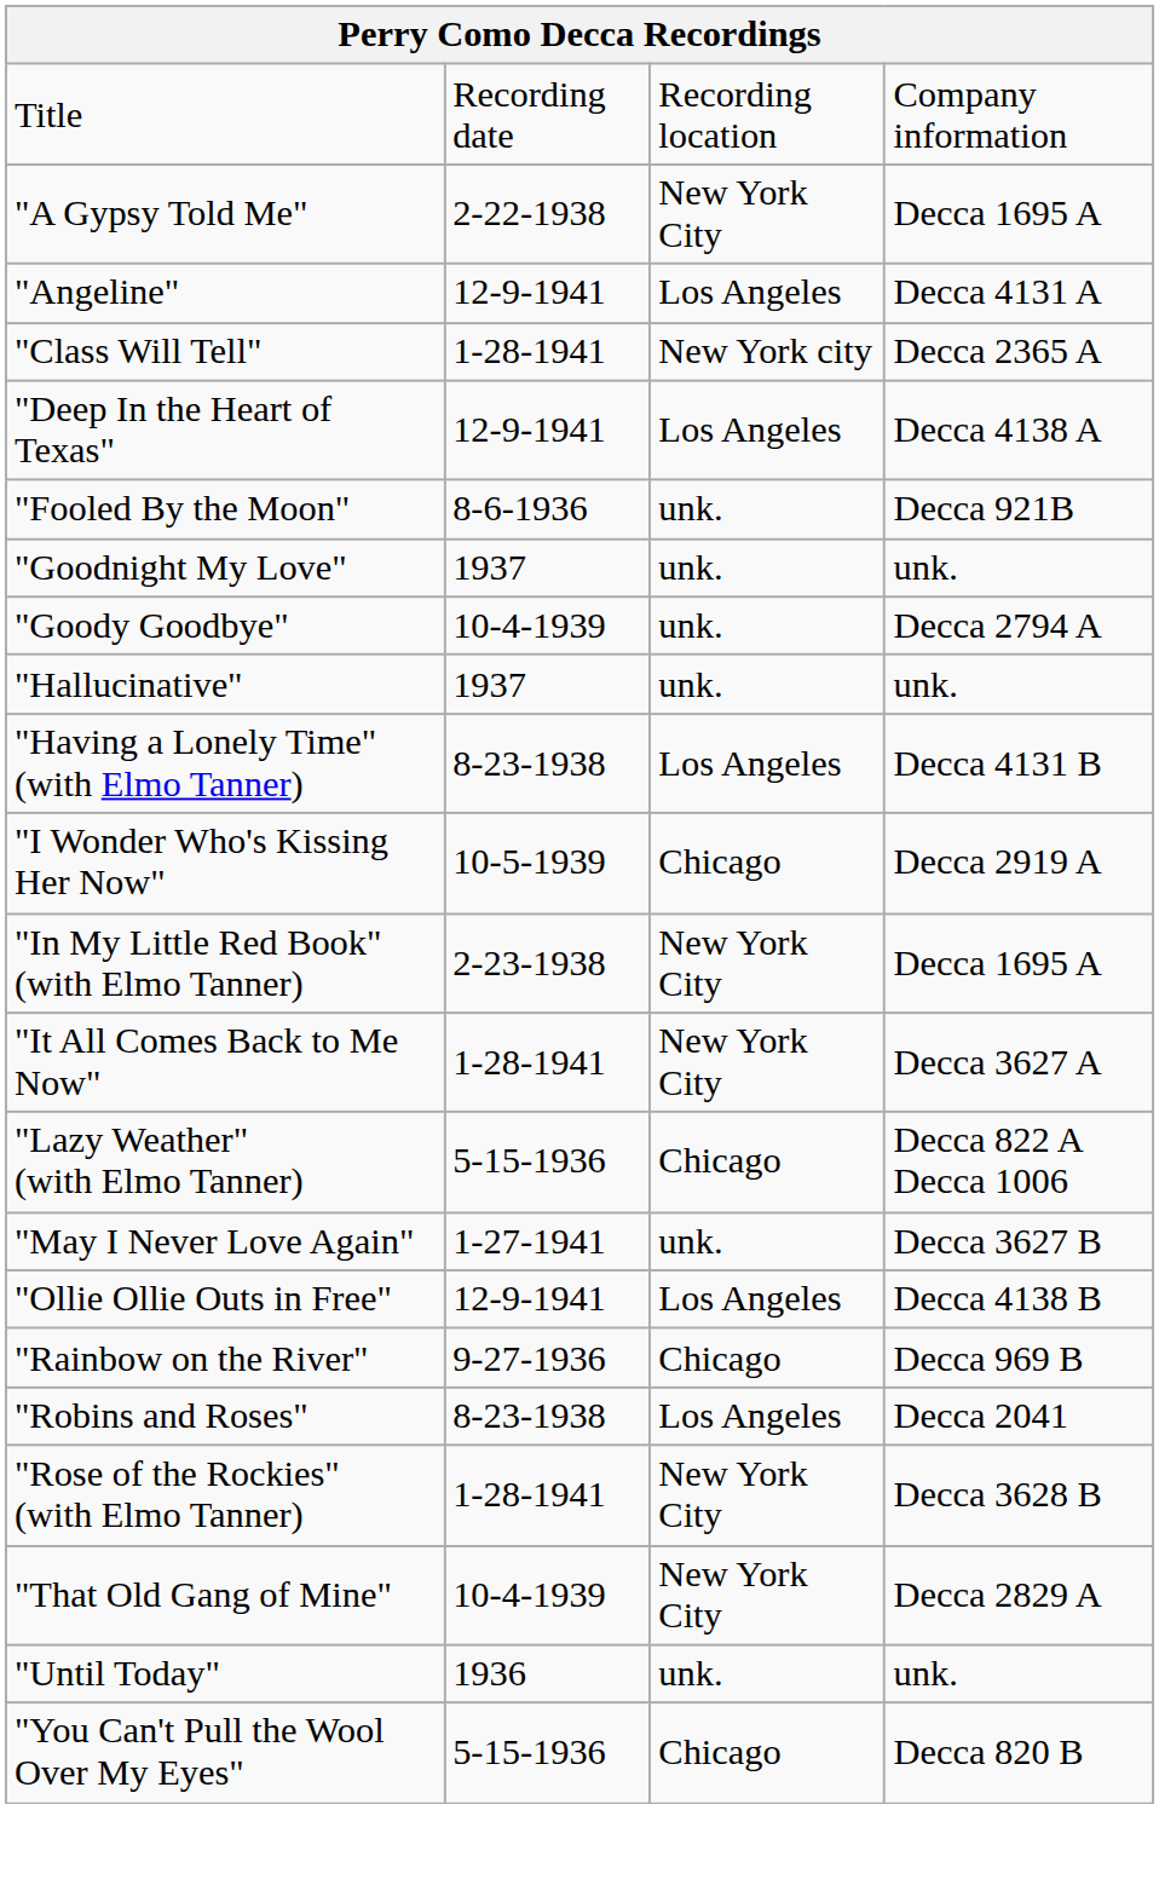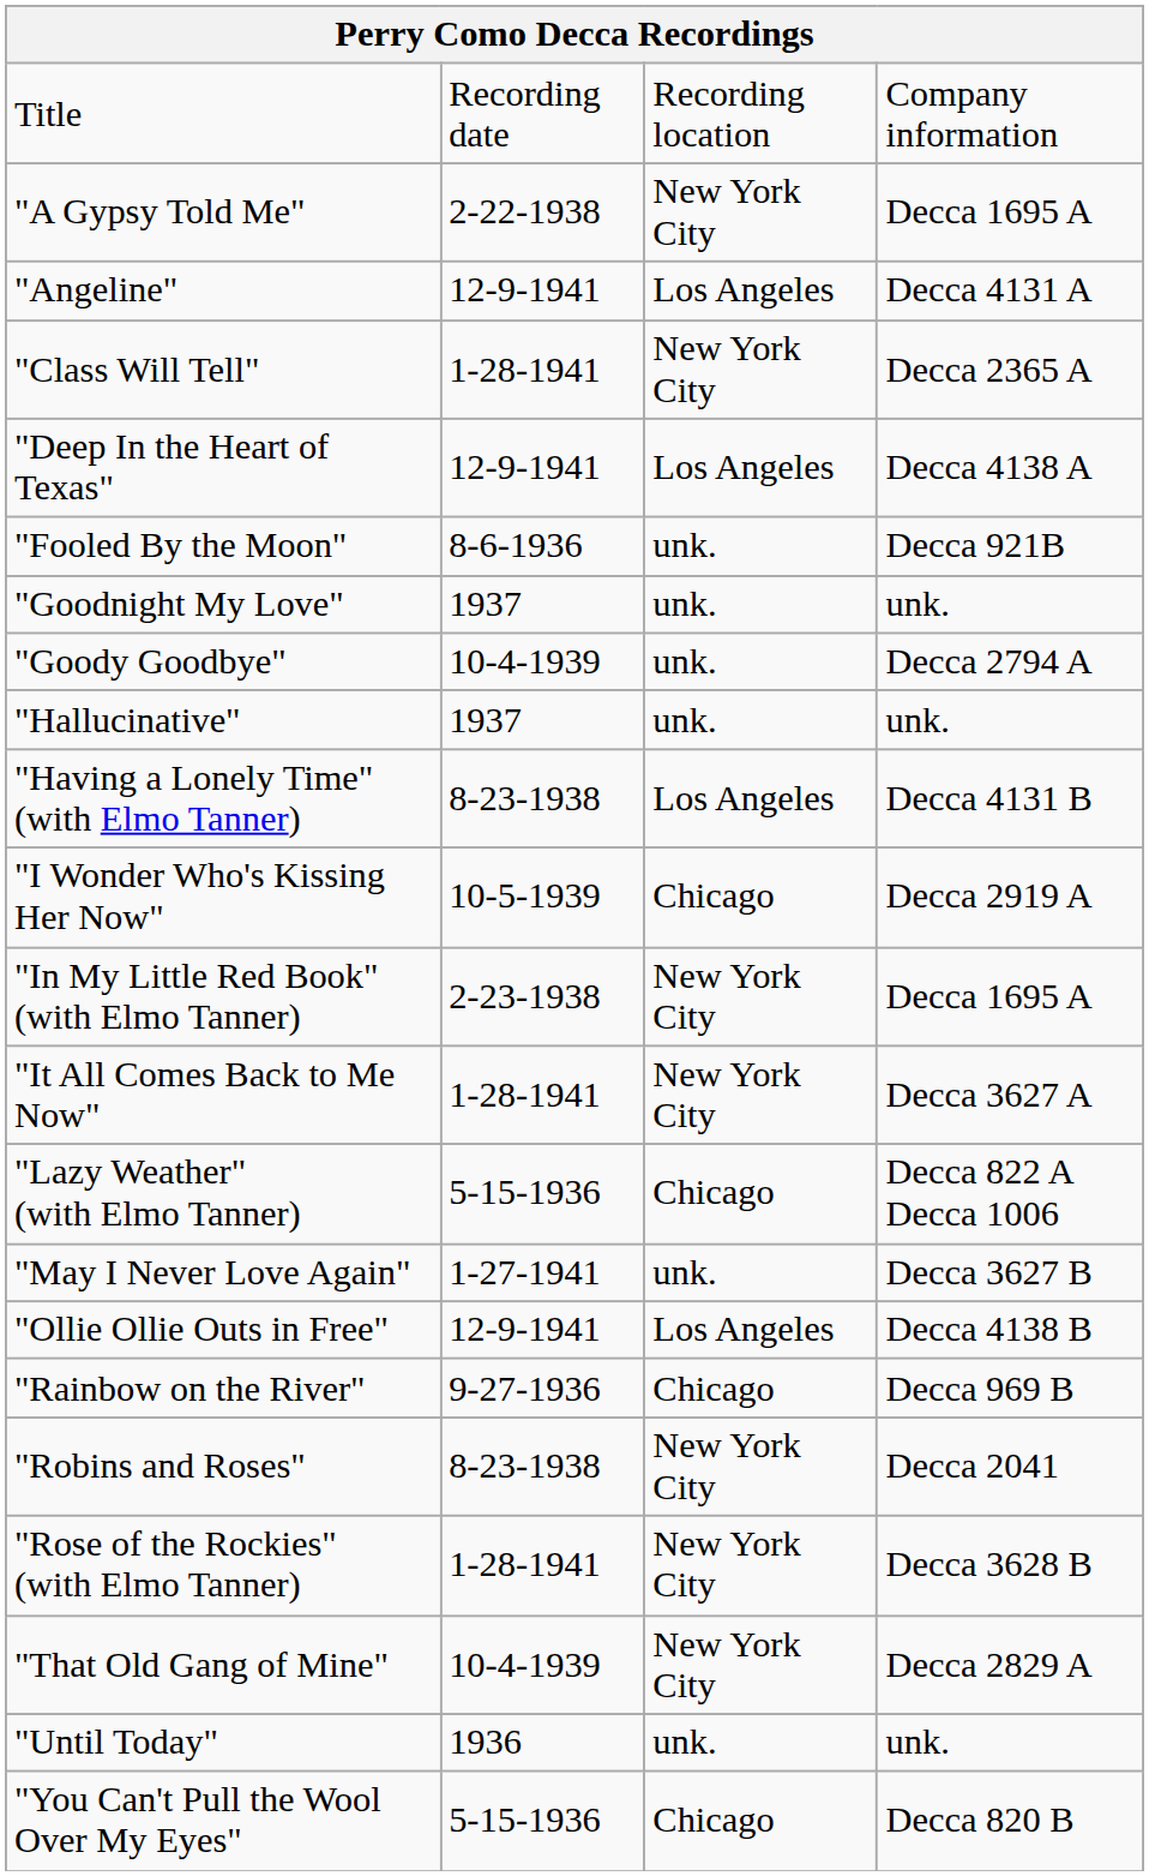 <table class="wikitable" align="center" width="500" border="1" |>
 <tr>
 <th colspan="4">Perry Como Decca Recordings</th>
 </tr>
 <tr>
 <td>Title</td>
 <td>Recording date</td>
 <td>Recording location</td>
 <td>Company information</td>
 </tr>
 <tr>
 <td>"A Gypsy Told Me"</td>
 <td>2-22-1938</td>
 <td>New York City</td>
 <td>Decca 1695 A</td>
 </tr>
 <tr>
 <td>"Angeline"</td>
 <td>12-9-1941</td>
 <td>Los Angeles</td>
 <td>Decca 4131 A</td>
 </tr>
 <tr>
 <td>"Class Will Tell"</td>
 <td>1-28-1941</td>
-<td>New York city</td>
+<td>New York City</td>
 <td>Decca 2365 A</td>
 </tr>
 <tr>
 <td>"Deep In the Heart of Texas"</td>
 <td>12-9-1941</td>
 <td>Los Angeles</td>
 <td>Decca 4138 A</td>
 </tr>
 <tr>
 <td>"Fooled By the Moon"</td>
 <td>8-6-1936</td>
 <td>unk.</td>
 <td>Decca 921B</td>
 </tr>
 <tr>
 <td>"Goodnight My Love"</td>
 <td>1937</td>
 <td>unk.</td>
 <td>unk.</td>
 </tr>
 <tr>
 <td>"Goody Goodbye"</td>
 <td>10-4-1939</td>
 <td>unk.</td>
 <td>Decca 2794 A</td>
 </tr>
 <tr>
 <td>"Hallucinative"</td>
 <td>1937</td>
 <td>unk.</td>
 <td>unk.</td>
 </tr>
 <tr>
 <td>"Having a Lonely Time"<br>(with <a href='#'>Elmo Tanner</a>)</td>
 <td>8-23-1938</td>
 <td>Los Angeles</td>
 <td>Decca 4131 B</td>
 </tr>
 <tr>
 <td>"I Wonder Who's Kissing Her Now"</td>
 <td>10-5-1939</td>
 <td>Chicago</td>
 <td>Decca 2919 A</td>
 </tr>
 <tr>
 <td>"In My Little Red Book"<br>(with Elmo Tanner)</td>
 <td>2-23-1938</td>
 <td>New York City</td>
 <td>Decca 1695 A</td>
 </tr>
 <tr>
 <td>"It All Comes Back to Me Now"</td>
 <td>1-28-1941</td>
 <td>New York City</td>
 <td>Decca 3627 A</td>
 </tr>
 <tr>
 <td>"Lazy Weather"<br>(with Elmo Tanner)</td>
 <td>5-15-1936</td>
 <td>Chicago</td>
 <td>Decca 822 A<br>Decca 1006</td>
 </tr>
 <tr>
 <td>"May I Never Love Again"</td>
 <td>1-27-1941</td>
 <td>unk.</td>
 <td>Decca 3627 B</td>
 </tr>
 <tr>
 <td>"Ollie Ollie Outs in Free"</td>
 <td>12-9-1941</td>
 <td>Los Angeles</td>
 <td>Decca 4138 B</td>
 </tr>
 <tr>
 <td>"Rainbow on the River"</td>
 <td>9-27-1936</td>
 <td>Chicago</td>
 <td>Decca 969 B</td>
 </tr>
 <tr>
 <td>"Robins and Roses"</td>
 <td>8-23-1938</td>
-<td>Los Angeles</td>
+<td>New York City</td>
 <td>Decca 2041</td>
 </tr>
 <tr>
 <td>"Rose of the Rockies"<br> (with Elmo Tanner)</td>
 <td>1-28-1941</td>
 <td>New York City</td>
 <td>Decca 3628 B</td>
 </tr>
 <tr>
 <td>"That Old Gang of Mine"</td>
 <td>10-4-1939</td>
 <td>New York City</td>
 <td>Decca 2829 A</td>
 </tr>
 <tr>
 <td>"Until Today"</td>
 <td>1936</td>
 <td>unk.</td>
 <td>unk.</td>
 </tr>
 <tr>
 <td>"You Can't Pull the Wool Over My Eyes"</td>
 <td>5-15-1936</td>
 <td>Chicago</td>
 <td>Decca 820 B</td>
 </tr>
 </table>
